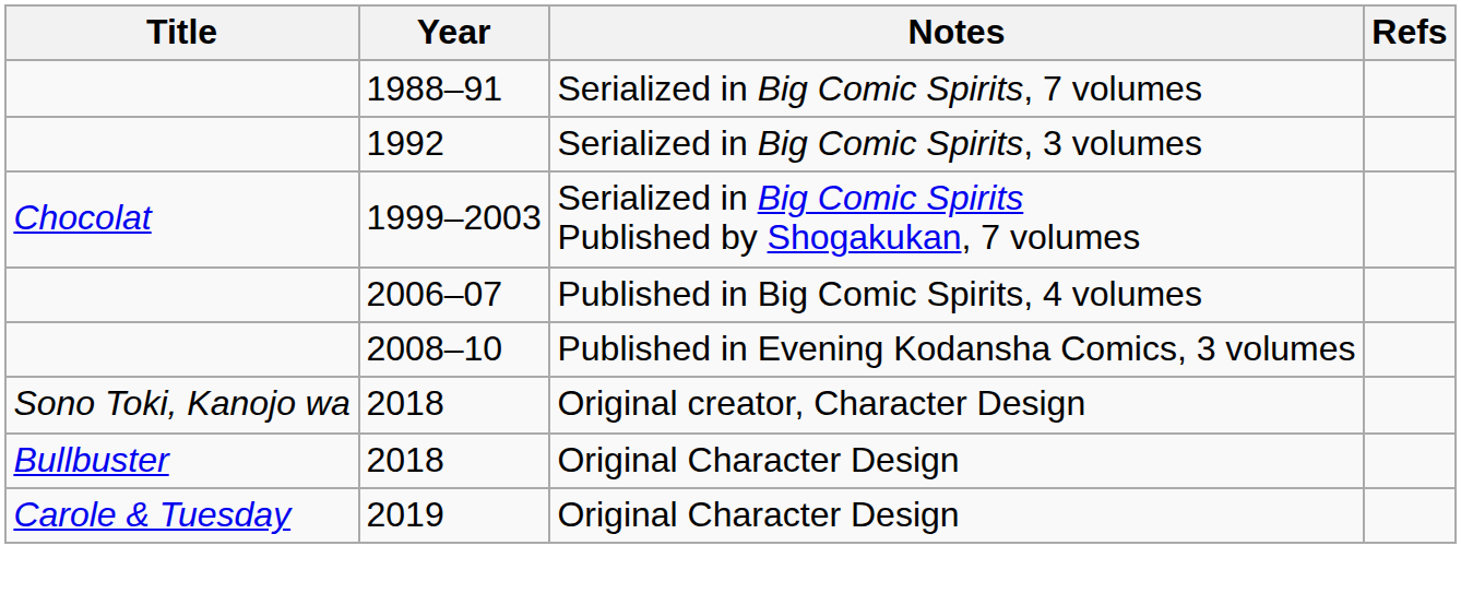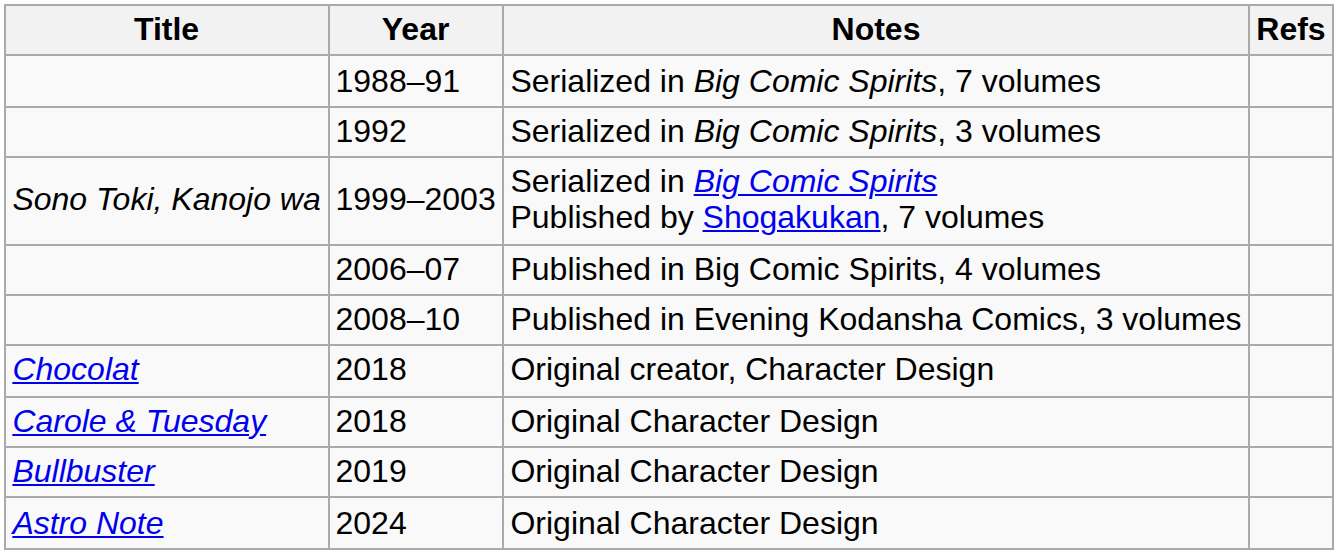 <table class="wikitable sortable">
 <tr>
 <th>Title</th>
 <th>Year</th>
 <th>Notes</th>
 <th>Refs</th>
 </tr>
 <tr>
 <td></td>
 <td>1988–91</td>
 <td>Serialized in <em>Big Comic Spirits</em>, 7 volumes</td>
 <td></td>
 </tr>
 <tr>
 <td></td>
 <td>1992</td>
 <td>Serialized in <em>Big Comic Spirits</em>, 3 volumes</td>
 <td></td>
 </tr>
 <tr>
-<td><em><a href='#'>Chocolat</a></em></td>
+<td><em>Sono Toki, Kanojo wa</em></td>
 <td>1999–2003</td>
 <td>Serialized in <em><a href='#'>Big Comic Spirits</a></em><br>Published by <a href='#'>Shogakukan</a>, 7 volumes</td>
 <td></td>
 </tr>
 <tr>
 <td></td>
 <td>2006–07</td>
 <td>Published in Big Comic Spirits, 4 volumes</td>
 <td></td>
 </tr>
 <tr>
 <td></td>
 <td>2008–10</td>
 <td>Published in Evening Kodansha Comics, 3 volumes</td>
 <td></td>
 </tr>
 <tr>
-<td><em>Sono Toki, Kanojo wa</em></td>
+<td><em><a href='#'>Chocolat</a></em></td>
 <td>2018</td>
 <td>Original creator, Character Design</td>
 <td></td>
 </tr>
 <tr>
-<td><em><a href='#'>Bullbuster</a></em></td>
+<td><em><a href='#'>Carole & Tuesday</a></em></td>
 <td>2018</td>
 <td>Original Character Design</td>
 <td></td>
 </tr>
 <tr>
-<td><em><a href='#'>Carole & Tuesday</a></em></td>
+<td><em><a href='#'>Bullbuster</a></em></td>
 <td>2019</td>
 <td>Original Character Design</td>
 <td></td>
 </tr>
+<tr>
+<td><em><a href='#'>Astro Note</a></em></td>
+<td>2024</td>
+<td>Original Character Design</td>
+<td></td>
+</tr>
 </table>
